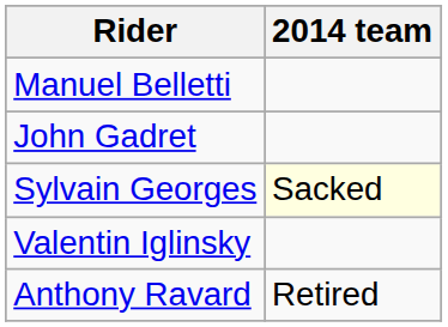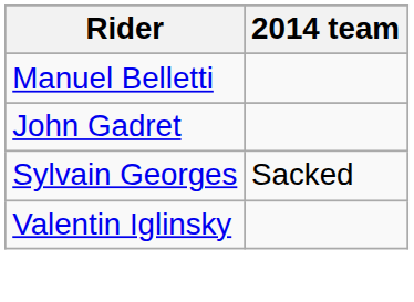 <table class="wikitable">
 <tr>
 <th>Rider</th>
 <th>2014 team</th>
 </tr>
 <tr>
 <td><a href='#'>Manuel Belletti</a></td>
 <td></td>
 </tr>
 <tr>
 <td><a href='#'>John Gadret</a></td>
 <td></td>
 </tr>
 <tr>
 <td><a href='#'>Sylvain Georges</a></td>
-<td style="background: lightyellow;">Sacked</td>
+<td>Sacked</td>
 </tr>
 <tr>
 <td><a href='#'>Valentin Iglinsky</a></td>
 <td></td>
 </tr>
-<tr>
-<td><a href='#'>Anthony Ravard</a></td>
-<td>Retired</td>
-</tr>
 </table>
